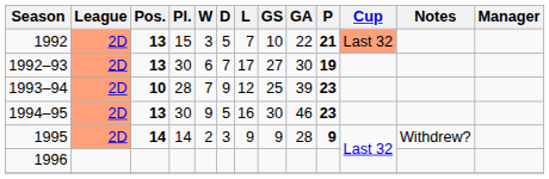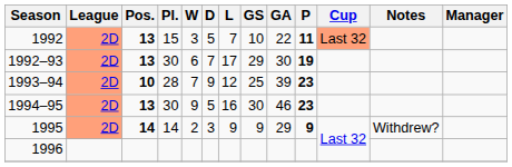 <table class="wikitable">
 <tr>
 <th>Season</th>
 <th>League</th>
 <th>Pos.</th>
 <th>Pl.</th>
 <th>W</th>
 <th>D</th>
 <th>L</th>
 <th>GS</th>
 <th>GA</th>
 <th>P</th>
 <th><a href='#'>Cup</a></th>
 <th>Notes</th>
 <th>Manager</th>
 </tr>
 <tr>
 <td align=right>1992</td>
 <td align=right bgcolor=#ffa07a><a href='#'>2D</a></td>
 <td align=right><strong>13</strong></td>
 <td align=right>15</td>
 <td align=right>3</td>
 <td align=right>5</td>
 <td align=right>7</td>
 <td align=right>10</td>
 <td align=right>22</td>
-<td align=right><strong>21</strong></td>
+<td align=right><strong>11</strong></td>
 <td align=right style="background: lightsalmon;">Last 32</td>
 <td></td>
 <td></td>
 </tr>
 <tr>
 <td align=right>1992–93</td>
 <td align=right bgcolor=#ffa07a><a href='#'>2D</a></td>
 <td align=right><strong>13</strong></td>
 <td align=right>30</td>
 <td align=right>6</td>
 <td align=right>7</td>
 <td align=right>17</td>
-<td align=right>27</td>
+<td align=right>29</td>
 <td align=right>30</td>
 <td align=right><strong>19</strong></td>
 <td align=right></td>
 <td></td>
 <td></td>
 </tr>
 <tr>
 <td align=right>1993–94</td>
 <td align=right bgcolor=#ffa07a><a href='#'>2D</a></td>
 <td align=right><strong>10</strong></td>
 <td align=right>28</td>
 <td align=right>7</td>
 <td align=right>9</td>
 <td align=right>12</td>
 <td align=right>25</td>
 <td align=right>39</td>
 <td align=right><strong>23</strong></td>
 <td align=right></td>
 <td></td>
 <td></td>
 </tr>
 <tr>
 <td align=right>1994–95</td>
 <td align=right bgcolor=#ffa07a><a href='#'>2D</a></td>
 <td align=right><strong>13</strong></td>
 <td align=right>30</td>
 <td align=right>9</td>
 <td align=right>5</td>
 <td align=right>16</td>
 <td align=right>30</td>
 <td align=right>46</td>
 <td align=right><strong>23</strong></td>
 <td align=right></td>
 <td></td>
 <td></td>
 </tr>
 <tr>
 <td align=right>1995</td>
 <td align=right bgcolor=#ffa07a><a href='#'>2D</a></td>
 <td align=right><strong>14</strong></td>
 <td align=right>14</td>
 <td align=right>2</td>
 <td align=right>3</td>
 <td align=right>9</td>
 <td align=right>9</td>
-<td align=right>28</td>
+<td align=right>29</td>
 <td align=right><strong>9</strong></td>
 <td align=right rowspan=2><a href='#'>Last 32</a></td>
 <td align=right>Withdrew?</td>
 <td></td>
 </tr>
 <tr>
 <td align=right>1996</td>
 <td align=right></td>
 <td align=right></td>
 <td align=right></td>
 <td align=right></td>
 <td align=right></td>
 <td align=right></td>
 <td align=right></td>
 <td align=right></td>
 <td align=right></td>
 <td></td>
 <td></td>
 </tr>
 <tr>
 </tr>
 </table>
